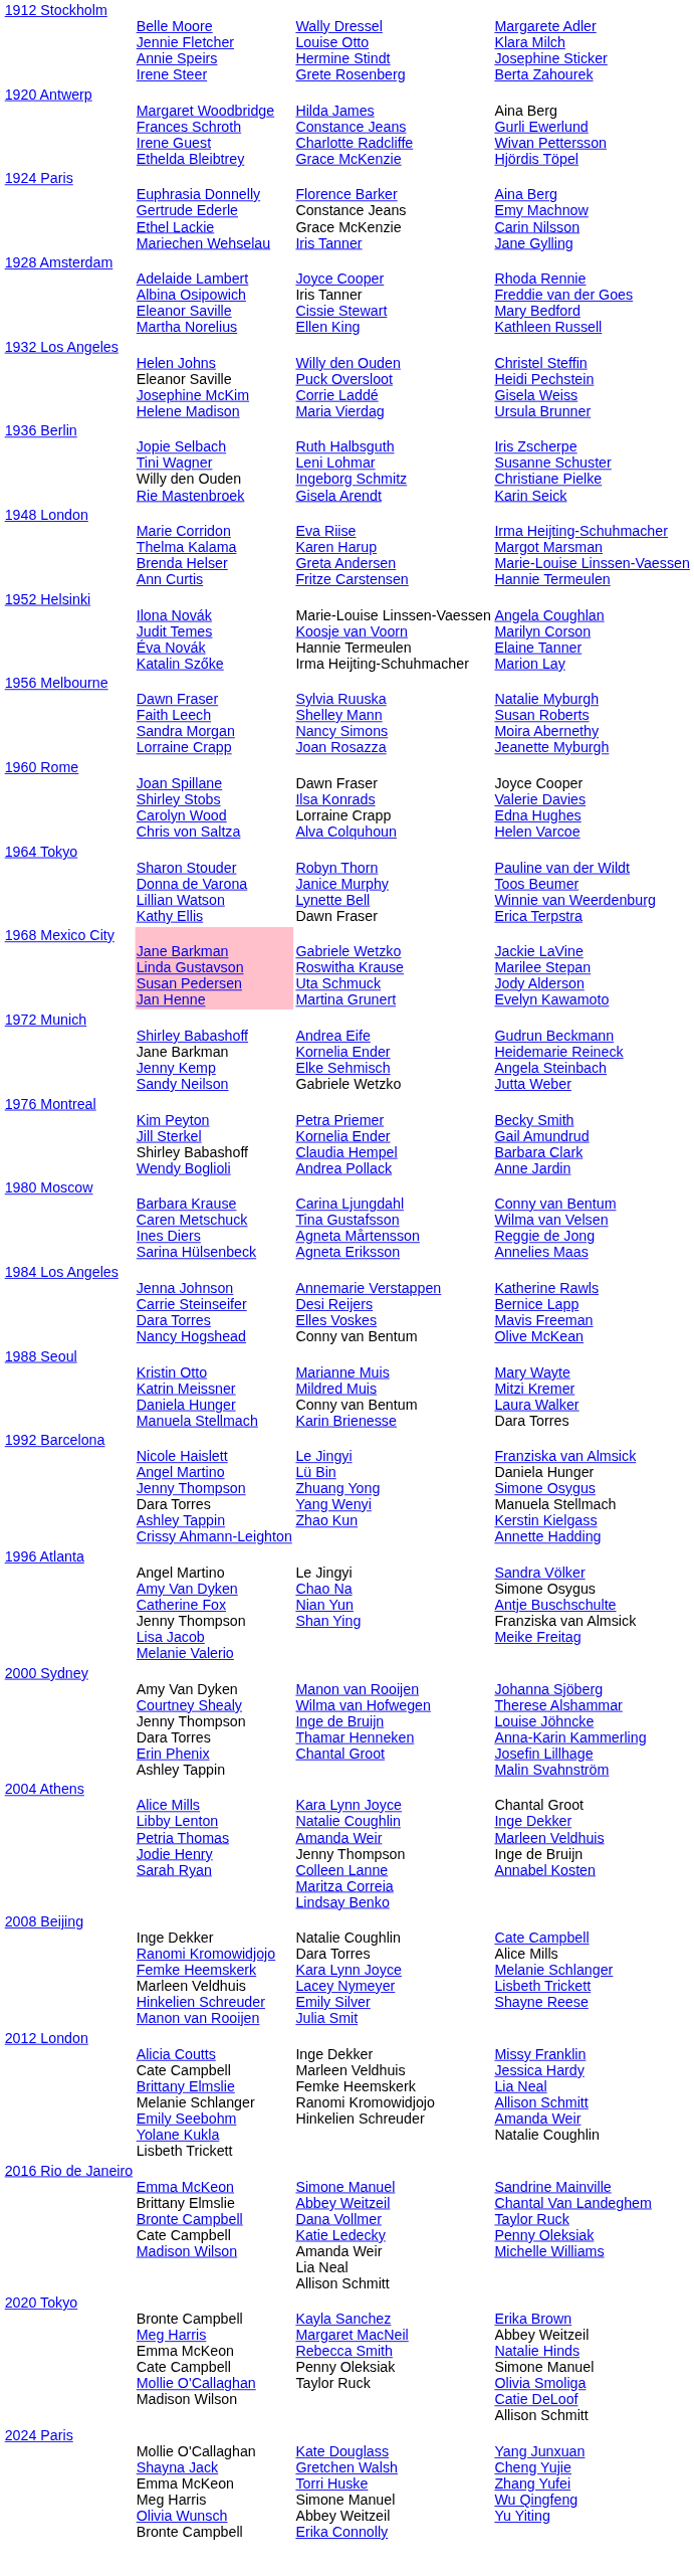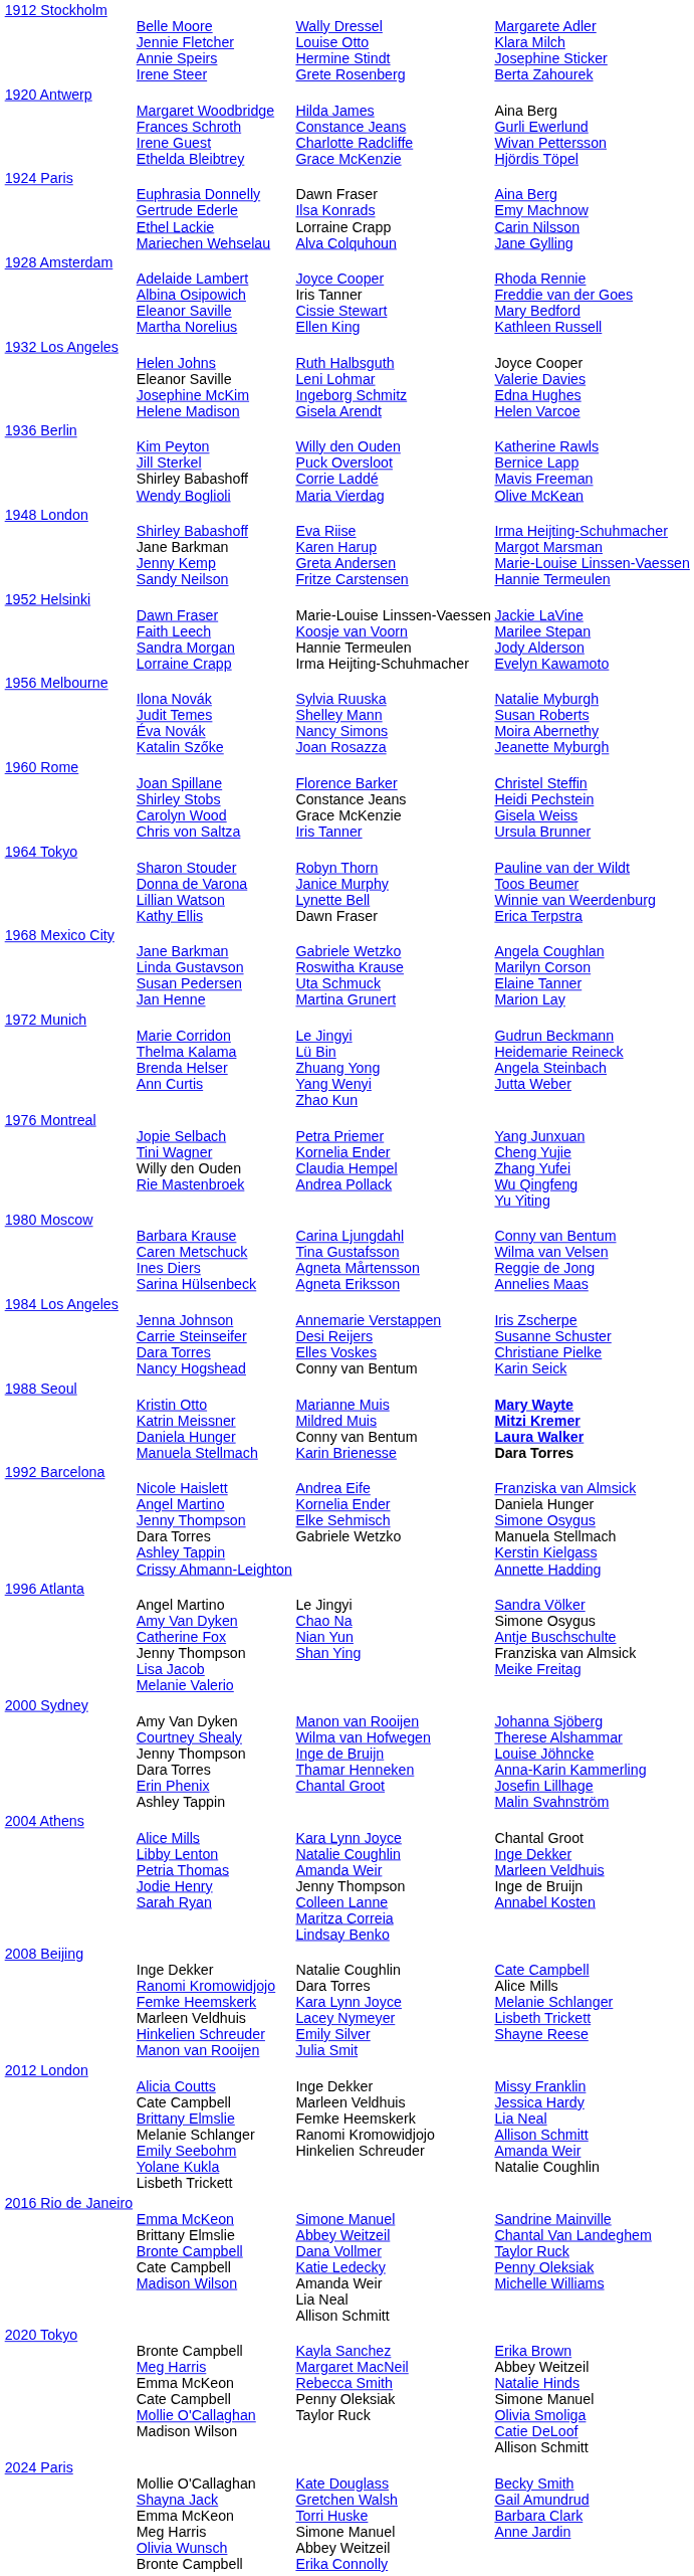 <table>
 <tr valign="top">
 <td><a href='#'>1912 Stockholm</a><br></td>
 <td valign=top><br><a href='#'>Belle Moore</a><br><a href='#'>Jennie Fletcher</a><br><a href='#'>Annie Speirs</a><br><a href='#'>Irene Steer</a></td>
 <td valign=top><br><a href='#'>Wally Dressel</a><br><a href='#'>Louise Otto</a><br><a href='#'>Hermine Stindt</a><br><a href='#'>Grete Rosenberg</a></td>
 <td valign=top><br><a href='#'>Margarete Adler</a><br><a href='#'>Klara Milch</a><br><a href='#'>Josephine Sticker</a><br><a href='#'>Berta Zahourek</a></td>
 </tr>
 <tr valign="top">
 <td><a href='#'>1920 Antwerp</a><br></td>
 <td valign=top><br><a href='#'>Margaret Woodbridge</a><br><a href='#'>Frances Schroth</a><br><a href='#'>Irene Guest</a><br><a href='#'>Ethelda Bleibtrey</a></td>
 <td valign=top><br><a href='#'>Hilda James</a><br><a href='#'>Constance Jeans</a><br><a href='#'>Charlotte Radcliffe</a><br><a href='#'>Grace McKenzie</a></td>
 <td valign=top><br>Aina Berg<br><a href='#'>Gurli Ewerlund</a><br><a href='#'>Wivan Pettersson</a><br><a href='#'>Hjördis Töpel</a></td>
 </tr>
 <tr valign="top">
 <td><a href='#'>1924 Paris</a><br></td>
 <td valign=top><br><a href='#'>Euphrasia Donnelly</a><br><a href='#'>Gertrude Ederle</a><br><a href='#'>Ethel Lackie</a><br><a href='#'>Mariechen Wehselau</a></td>
-<td valign=top><br><a href='#'>Florence Barker</a><br>Constance Jeans<br>Grace McKenzie<br><a href='#'>Iris Tanner</a></td>
+<td valign=top><br>Dawn Fraser<br><a href='#'>Ilsa Konrads</a><br>Lorraine Crapp<br><a href='#'>Alva Colquhoun</a></td>
 <td valign=top><br><a href='#'>Aina Berg</a><br><a href='#'>Emy Machnow</a><br><a href='#'>Carin Nilsson</a><br><a href='#'>Jane Gylling</a></td>
 </tr>
 <tr valign="top">
 <td><a href='#'>1928 Amsterdam</a><br></td>
 <td valign=top><br><a href='#'>Adelaide Lambert</a><br><a href='#'>Albina Osipowich</a><br><a href='#'>Eleanor Saville</a><br><a href='#'>Martha Norelius</a></td>
 <td valign=top><br><a href='#'>Joyce Cooper</a><br>Iris Tanner<br><a href='#'>Cissie Stewart</a><br><a href='#'>Ellen King</a></td>
 <td valign=top><br><a href='#'>Rhoda Rennie</a><br><a href='#'>Freddie van der Goes</a><br><a href='#'>Mary Bedford</a><br><a href='#'>Kathleen Russell</a></td>
 </tr>
 <tr valign="top">
 <td><a href='#'>1932 Los Angeles</a><br></td>
 <td valign=top><br><a href='#'>Helen Johns</a><br>Eleanor Saville<br><a href='#'>Josephine McKim</a><br><a href='#'>Helene Madison</a></td>
-<td valign=top><br><a href='#'>Willy den Ouden</a><br><a href='#'>Puck Oversloot</a><br><a href='#'>Corrie Laddé</a><br><a href='#'>Maria Vierdag</a></td>
-<td valign=top><br><a href='#'>Christel Steffin</a><br><a href='#'>Heidi Pechstein</a><br><a href='#'>Gisela Weiss</a><br><a href='#'>Ursula Brunner</a></td>
+<td valign=top><br><a href='#'>Ruth Halbsguth</a><br><a href='#'>Leni Lohmar</a><br><a href='#'>Ingeborg Schmitz</a><br><a href='#'>Gisela Arendt</a></td>
+<td valign=top><br>Joyce Cooper<br><a href='#'>Valerie Davies</a><br><a href='#'>Edna Hughes</a><br><a href='#'>Helen Varcoe</a></td>
 </tr>
 <tr valign="top">
 <td><a href='#'>1936 Berlin</a><br></td>
-<td valign=top><br><a href='#'>Jopie Selbach</a><br><a href='#'>Tini Wagner</a><br>Willy den Ouden<br><a href='#'>Rie Mastenbroek</a></td>
-<td valign=top><br><a href='#'>Ruth Halbsguth</a><br><a href='#'>Leni Lohmar</a><br><a href='#'>Ingeborg Schmitz</a><br><a href='#'>Gisela Arendt</a></td>
-<td valign=top><br><a href='#'>Iris Zscherpe</a><br><a href='#'>Susanne Schuster</a><br><a href='#'>Christiane Pielke</a><br> <a href='#'>Karin Seick</a></td>
+<td valign=top><br><a href='#'>Kim Peyton</a><br><a href='#'>Jill Sterkel</a><br>Shirley Babashoff<br><a href='#'>Wendy Boglioli</a></td>
+<td valign=top><br><a href='#'>Willy den Ouden</a><br><a href='#'>Puck Oversloot</a><br><a href='#'>Corrie Laddé</a><br><a href='#'>Maria Vierdag</a></td>
+<td valign=top><br><a href='#'>Katherine Rawls</a><br><a href='#'>Bernice Lapp</a><br><a href='#'>Mavis Freeman</a><br><a href='#'>Olive McKean</a></td>
 </tr>
 <tr valign="top">
 <td><a href='#'>1948 London</a><br></td>
-<td valign=top><br><a href='#'>Marie Corridon</a><br><a href='#'>Thelma Kalama</a><br><a href='#'>Brenda Helser</a><br><a href='#'>Ann Curtis</a></td>
+<td valign=top><br><a href='#'>Shirley Babashoff</a><br>Jane Barkman<br><a href='#'>Jenny Kemp</a><br><a href='#'>Sandy Neilson</a></td>
 <td valign=top><br><a href='#'>Eva Riise</a><br><a href='#'>Karen Harup</a><br><a href='#'>Greta Andersen</a><br><a href='#'>Fritze Carstensen</a></td>
 <td valign=top><br><a href='#'>Irma Heijting-Schuhmacher</a><br><a href='#'>Margot Marsman</a><br><a href='#'>Marie-Louise Linssen-Vaessen</a><br><a href='#'>Hannie Termeulen</a></td>
 </tr>
 <tr valign="top">
 <td><a href='#'>1952 Helsinki</a><br></td>
-<td valign=top><br><a href='#'>Ilona Novák</a><br><a href='#'>Judit Temes</a><br><a href='#'>Éva Novák</a><br><a href='#'>Katalin Szőke</a></td>
+<td valign=top><br><a href='#'>Dawn Fraser</a><br><a href='#'>Faith Leech</a><br><a href='#'>Sandra Morgan</a><br><a href='#'>Lorraine Crapp</a></td>
 <td valign=top><br>Marie-Louise Linssen-Vaessen<br><a href='#'>Koosje van Voorn</a><br>Hannie Termeulen<br>Irma Heijting-Schuhmacher</td>
-<td valign=top><br><a href='#'>Angela Coughlan</a><br><a href='#'>Marilyn Corson</a><br><a href='#'>Elaine Tanner</a><br><a href='#'>Marion Lay</a></td>
+<td valign=top><br><a href='#'>Jackie LaVine</a><br><a href='#'>Marilee Stepan</a><br><a href='#'>Jody Alderson</a><br><a href='#'>Evelyn Kawamoto</a></td>
 </tr>
 <tr valign="top">
 <td><a href='#'>1956 Melbourne</a><br></td>
-<td valign=top><br><a href='#'>Dawn Fraser</a><br><a href='#'>Faith Leech</a><br><a href='#'>Sandra Morgan</a><br><a href='#'>Lorraine Crapp</a></td>
+<td valign=top><br><a href='#'>Ilona Novák</a><br><a href='#'>Judit Temes</a><br><a href='#'>Éva Novák</a><br><a href='#'>Katalin Szőke</a></td>
 <td valign=top><br><a href='#'>Sylvia Ruuska</a><br><a href='#'>Shelley Mann</a><br><a href='#'>Nancy Simons</a><br><a href='#'>Joan Rosazza</a></td>
 <td valign=top><br><a href='#'>Natalie Myburgh</a><br><a href='#'>Susan Roberts</a><br><a href='#'>Moira Abernethy</a><br><a href='#'>Jeanette Myburgh</a></td>
 </tr>
 <tr valign="top">
 <td><a href='#'>1960 Rome</a><br></td>
 <td valign=top><br><a href='#'>Joan Spillane</a><br><a href='#'>Shirley Stobs</a><br><a href='#'>Carolyn Wood</a><br><a href='#'>Chris von Saltza</a></td>
-<td valign=top><br>Dawn Fraser<br><a href='#'>Ilsa Konrads</a><br>Lorraine Crapp<br><a href='#'>Alva Colquhoun</a></td>
-<td valign=top><br>Joyce Cooper<br><a href='#'>Valerie Davies</a><br><a href='#'>Edna Hughes</a><br><a href='#'>Helen Varcoe</a></td>
+<td valign=top><br><a href='#'>Florence Barker</a><br>Constance Jeans<br>Grace McKenzie<br><a href='#'>Iris Tanner</a></td>
+<td valign=top><br><a href='#'>Christel Steffin</a><br><a href='#'>Heidi Pechstein</a><br><a href='#'>Gisela Weiss</a><br><a href='#'>Ursula Brunner</a></td>
 </tr>
 <tr valign="top">
 <td><a href='#'>1964 Tokyo</a><br></td>
 <td valign=top><br><a href='#'>Sharon Stouder</a><br><a href='#'>Donna de Varona</a><br><a href='#'>Lillian Watson</a><br><a href='#'>Kathy Ellis</a></td>
 <td valign=top><br><a href='#'>Robyn Thorn</a><br><a href='#'>Janice Murphy</a><br><a href='#'>Lynette Bell</a><br>Dawn Fraser</td>
 <td valign=top><br><a href='#'>Pauline van der Wildt</a><br><a href='#'>Toos Beumer</a><br><a href='#'>Winnie van Weerdenburg</a><br><a href='#'>Erica Terpstra</a></td>
 </tr>
 <tr valign="top">
 <td><a href='#'>1968 Mexico City</a><br></td>
-<td valign=top style="background: pink;"><br><a href='#'>Jane Barkman</a><br><a href='#'>Linda Gustavson</a><br><a href='#'>Susan Pedersen</a><br><a href='#'>Jan Henne</a></td>
+<td valign=top><br><a href='#'>Jane Barkman</a><br><a href='#'>Linda Gustavson</a><br><a href='#'>Susan Pedersen</a><br><a href='#'>Jan Henne</a></td>
 <td valign=top><br><a href='#'>Gabriele Wetzko</a><br><a href='#'>Roswitha Krause</a><br><a href='#'>Uta Schmuck</a><br><a href='#'>Martina Grunert</a></td>
-<td valign=top><br><a href='#'>Jackie LaVine</a><br><a href='#'>Marilee Stepan</a><br><a href='#'>Jody Alderson</a><br><a href='#'>Evelyn Kawamoto</a></td>
+<td valign=top><br><a href='#'>Angela Coughlan</a><br><a href='#'>Marilyn Corson</a><br><a href='#'>Elaine Tanner</a><br><a href='#'>Marion Lay</a></td>
 </tr>
 <tr valign="top">
 <td><a href='#'>1972 Munich</a><br></td>
-<td valign=top><br><a href='#'>Shirley Babashoff</a><br>Jane Barkman<br><a href='#'>Jenny Kemp</a><br><a href='#'>Sandy Neilson</a></td>
-<td valign=top><br><a href='#'>Andrea Eife</a><br><a href='#'>Kornelia Ender</a><br><a href='#'>Elke Sehmisch</a><br>Gabriele Wetzko</td>
+<td valign=top><br><a href='#'>Marie Corridon</a><br><a href='#'>Thelma Kalama</a><br><a href='#'>Brenda Helser</a><br><a href='#'>Ann Curtis</a></td>
+<td valign=top><br><a href='#'>Le Jingyi</a><br><a href='#'>Lü Bin</a><br><a href='#'>Zhuang Yong</a><br><a href='#'>Yang Wenyi</a><br><a href='#'>Zhao Kun</a></td>
 <td valign=top><br><a href='#'>Gudrun Beckmann</a><br><a href='#'>Heidemarie Reineck</a><br><a href='#'>Angela Steinbach</a><br> <a href='#'>Jutta Weber</a></td>
 </tr>
 <tr valign="top">
 <td><a href='#'>1976 Montreal</a><br></td>
-<td valign=top><br><a href='#'>Kim Peyton</a><br><a href='#'>Jill Sterkel</a><br>Shirley Babashoff<br><a href='#'>Wendy Boglioli</a></td>
+<td valign=top><br><a href='#'>Jopie Selbach</a><br><a href='#'>Tini Wagner</a><br>Willy den Ouden<br><a href='#'>Rie Mastenbroek</a></td>
 <td valign=top><br><a href='#'>Petra Priemer</a><br><a href='#'>Kornelia Ender</a><br><a href='#'>Claudia Hempel</a><br><a href='#'>Andrea Pollack</a></td>
-<td valign=top><br><a href='#'>Becky Smith</a><br><a href='#'>Gail Amundrud</a><br><a href='#'>Barbara Clark</a><br><a href='#'>Anne Jardin</a></td>
+<td valign=top><br><a href='#'>Yang Junxuan</a><br><a href='#'>Cheng Yujie</a><br><a href='#'>Zhang Yufei</a><br><a href='#'>Wu Qingfeng</a><br><a href='#'>Yu Yiting</a></td>
 </tr>
 <tr valign="top">
 <td><a href='#'>1980 Moscow</a><br></td>
 <td valign=top><br><a href='#'>Barbara Krause</a><br><a href='#'>Caren Metschuck</a><br><a href='#'>Ines Diers</a><br><a href='#'>Sarina Hülsenbeck</a></td>
 <td valign=top><br><a href='#'>Carina Ljungdahl</a><br><a href='#'>Tina Gustafsson</a><br><a href='#'>Agneta Mårtensson</a><br> <a href='#'>Agneta Eriksson</a></td>
 <td valign=top><br><a href='#'>Conny van Bentum</a><br><a href='#'>Wilma van Velsen</a><br><a href='#'>Reggie de Jong</a><br> <a href='#'>Annelies Maas</a></td>
 </tr>
 <tr valign="top">
 <td><a href='#'>1984 Los Angeles</a><br></td>
 <td valign=top><br><a href='#'>Jenna Johnson</a><br><a href='#'>Carrie Steinseifer</a><br><a href='#'>Dara Torres</a><br> <a href='#'>Nancy Hogshead</a></td>
 <td valign=top><br><a href='#'>Annemarie Verstappen</a><br><a href='#'>Desi Reijers</a><br><a href='#'>Elles Voskes</a><br> Conny van Bentum</td>
-<td valign=top><br><a href='#'>Katherine Rawls</a><br><a href='#'>Bernice Lapp</a><br><a href='#'>Mavis Freeman</a><br><a href='#'>Olive McKean</a></td>
+<td valign=top><br><a href='#'>Iris Zscherpe</a><br><a href='#'>Susanne Schuster</a><br><a href='#'>Christiane Pielke</a><br> <a href='#'>Karin Seick</a></td>
 </tr>
 <tr valign="top">
 <td><a href='#'>1988 Seoul</a><br></td>
 <td valign=top><br><a href='#'>Kristin Otto</a><br><a href='#'>Katrin Meissner</a><br><a href='#'>Daniela Hunger</a><br><a href='#'>Manuela Stellmach</a></td>
 <td valign=top><br><a href='#'>Marianne Muis</a><br><a href='#'>Mildred Muis</a><br>Conny van Bentum<br><a href='#'>Karin Brienesse</a></td>
-<td valign=top><br><a href='#'>Mary Wayte</a><br><a href='#'>Mitzi Kremer</a><br><a href='#'>Laura Walker</a><br>Dara Torres</td>
+<td valign=top><strong><br><a href='#'>Mary Wayte</a><br><a href='#'>Mitzi Kremer</a><br><a href='#'>Laura Walker</a><br>Dara Torres</strong></td>
 </tr>
 <tr valign="top">
 <td><a href='#'>1992 Barcelona</a><br></td>
 <td valign=top><br><a href='#'>Nicole Haislett</a><br><a href='#'>Angel Martino</a><br><a href='#'>Jenny Thompson</a><br>Dara Torres<br><a href='#'>Ashley Tappin</a><br><a href='#'>Crissy Ahmann-Leighton</a></td>
-<td valign=top><br><a href='#'>Le Jingyi</a><br><a href='#'>Lü Bin</a><br><a href='#'>Zhuang Yong</a><br><a href='#'>Yang Wenyi</a><br><a href='#'>Zhao Kun</a></td>
+<td valign=top><br><a href='#'>Andrea Eife</a><br><a href='#'>Kornelia Ender</a><br><a href='#'>Elke Sehmisch</a><br>Gabriele Wetzko</td>
 <td valign=top><br><a href='#'>Franziska van Almsick</a><br>Daniela Hunger<br><a href='#'>Simone Osygus</a><br>Manuela Stellmach<br><a href='#'>Kerstin Kielgass</a><br><a href='#'>Annette Hadding</a></td>
 </tr>
 <tr valign="top">
 <td><a href='#'>1996 Atlanta</a><br></td>
 <td valign=top><br>Angel Martino<br><a href='#'>Amy Van Dyken</a><br><a href='#'>Catherine Fox</a><br>Jenny Thompson<br><a href='#'>Lisa Jacob</a><br><a href='#'>Melanie Valerio</a></td>
 <td valign=top><br>Le Jingyi<br><a href='#'>Chao Na</a><br><a href='#'>Nian Yun</a><br><a href='#'>Shan Ying</a></td>
 <td valign=top><br><a href='#'>Sandra Völker</a><br>Simone Osygus<br><a href='#'>Antje Buschschulte</a><br>Franziska van Almsick<br><a href='#'>Meike Freitag</a></td>
 </tr>
 <tr valign="top">
 <td><a href='#'>2000 Sydney</a><br></td>
 <td valign=top><br>Amy Van Dyken<br><a href='#'>Courtney Shealy</a><br>Jenny Thompson<br>Dara Torres<br><a href='#'>Erin Phenix</a><br>Ashley Tappin</td>
 <td valign=top><br><a href='#'>Manon van Rooijen</a><br><a href='#'>Wilma van Hofwegen</a><br><a href='#'>Inge de Bruijn</a><br><a href='#'>Thamar Henneken</a><br><a href='#'>Chantal Groot</a></td>
 <td valign=top><br><a href='#'>Johanna Sjöberg</a><br><a href='#'>Therese Alshammar</a><br><a href='#'>Louise Jöhncke</a><br><a href='#'>Anna-Karin Kammerling</a><br><a href='#'>Josefin Lillhage</a><br><a href='#'>Malin Svahnström</a></td>
 </tr>
 <tr valign="top">
 <td><a href='#'>2004 Athens</a><br></td>
 <td valign=top><br><a href='#'>Alice Mills</a><br><a href='#'>Libby Lenton</a><br><a href='#'>Petria Thomas</a><br><a href='#'>Jodie Henry</a><br><a href='#'>Sarah Ryan</a></td>
 <td valign=top><br><a href='#'>Kara Lynn Joyce</a><br><a href='#'>Natalie Coughlin</a><br><a href='#'>Amanda Weir</a><br>Jenny Thompson<br><a href='#'>Colleen Lanne</a><br><a href='#'>Maritza Correia</a><br><a href='#'>Lindsay Benko</a></td>
 <td valign=top><br>Chantal Groot<br><a href='#'>Inge Dekker</a><br><a href='#'>Marleen Veldhuis</a><br>Inge de Bruijn<br><a href='#'>Annabel Kosten</a></td>
 </tr>
 <tr valign="top">
 <td><a href='#'>2008 Beijing</a><br></td>
 <td valign=top><br>Inge Dekker<br><a href='#'>Ranomi Kromowidjojo</a><br><a href='#'>Femke Heemskerk</a><br>Marleen Veldhuis<br><a href='#'>Hinkelien Schreuder</a><br><a href='#'>Manon van Rooijen</a></td>
 <td valign=top><br>Natalie Coughlin<br>Dara Torres<br><a href='#'>Kara Lynn Joyce</a><br><a href='#'>Lacey Nymeyer</a><br><a href='#'>Emily Silver</a><br><a href='#'>Julia Smit</a></td>
 <td valign=top><br><a href='#'>Cate Campbell</a><br>Alice Mills<br><a href='#'>Melanie Schlanger</a><br><a href='#'>Lisbeth Trickett</a><br><a href='#'>Shayne Reese</a></td>
 </tr>
 <tr valign="top">
 <td><a href='#'>2012 London</a><br></td>
 <td valign=top><br><a href='#'>Alicia Coutts</a><br>Cate Campbell<br><a href='#'>Brittany Elmslie</a><br>Melanie Schlanger<br><a href='#'>Emily Seebohm</a><br><a href='#'>Yolane Kukla</a><br>Lisbeth Trickett</td>
 <td valign=top><br>Inge Dekker<br>Marleen Veldhuis<br>Femke Heemskerk<br>Ranomi Kromowidjojo<br>Hinkelien Schreuder</td>
 <td valign=top><br><a href='#'>Missy Franklin</a><br><a href='#'>Jessica Hardy</a><br><a href='#'>Lia Neal</a><br><a href='#'>Allison Schmitt</a><br><a href='#'>Amanda Weir</a><br>Natalie Coughlin</td>
 </tr>
 <tr valign="top">
 <td><a href='#'>2016 Rio de Janeiro</a><br></td>
 <td valign=top><br><a href='#'>Emma McKeon</a><br>Brittany Elmslie<br><a href='#'>Bronte Campbell</a><br>Cate Campbell<br><a href='#'>Madison Wilson</a></td>
 <td valign=top><br><a href='#'>Simone Manuel</a><br><a href='#'>Abbey Weitzeil</a><br><a href='#'>Dana Vollmer</a><br><a href='#'>Katie Ledecky</a><br>Amanda Weir<br>Lia Neal<br>Allison Schmitt</td>
 <td valign=top><br><a href='#'>Sandrine Mainville</a><br><a href='#'>Chantal Van Landeghem</a><br><a href='#'>Taylor Ruck</a><br><a href='#'>Penny Oleksiak</a><br><a href='#'>Michelle Williams</a></td>
 </tr>
 <tr valign="top">
 <td><a href='#'>2020 Tokyo</a><br></td>
 <td valign=top><br>Bronte Campbell<br><a href='#'>Meg Harris</a><br>Emma McKeon<br>Cate Campbell<br><a href='#'>Mollie O'Callaghan</a><br>Madison Wilson</td>
 <td valign=top><br><a href='#'>Kayla Sanchez</a><br><a href='#'>Margaret MacNeil</a><br><a href='#'>Rebecca Smith</a><br>Penny Oleksiak<br>Taylor Ruck</td>
 <td valign=top><br><a href='#'>Erika Brown</a><br>Abbey Weitzeil<br><a href='#'>Natalie Hinds</a><br>Simone Manuel<br><a href='#'>Olivia Smoliga</a><br><a href='#'>Catie DeLoof</a><br>Allison Schmitt</td>
 </tr>
 <tr valign="top">
 <td><a href='#'>2024 Paris</a><br></td>
 <td valign=top><br>Mollie O'Callaghan<br><a href='#'>Shayna Jack</a><br>Emma McKeon<br>Meg Harris<br><a href='#'>Olivia Wunsch</a><br>Bronte Campbell</td>
 <td valign=top><br><a href='#'>Kate Douglass</a><br><a href='#'>Gretchen Walsh</a><br><a href='#'>Torri Huske</a><br>Simone Manuel<br>Abbey Weitzeil<br><a href='#'>Erika Connolly</a></td>
-<td valign=top><br><a href='#'>Yang Junxuan</a><br><a href='#'>Cheng Yujie</a><br><a href='#'>Zhang Yufei</a><br><a href='#'>Wu Qingfeng</a><br><a href='#'>Yu Yiting</a></td>
+<td valign=top><br><a href='#'>Becky Smith</a><br><a href='#'>Gail Amundrud</a><br><a href='#'>Barbara Clark</a><br><a href='#'>Anne Jardin</a></td>
 </tr>
 <tr>
 </tr>
 </table>
